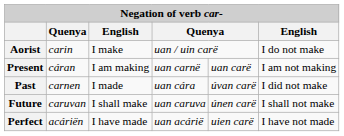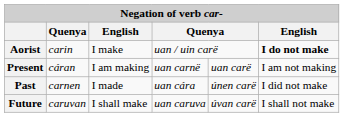 <table class="wikitable">
 <tr>
 <th colspan="6" style="background:#cfcfcf;">Negation of verb <em>car-</em></th>
 </tr>
 <tr>
 <th></th>
 <th>Quenya</th>
 <th>English</th>
 <th colspan=2>Quenya</th>
 <th>English</th>
 </tr>
 <tr>
 <th>Aorist</th>
 <td><em>carin</em></td>
 <td>I make</td>
 <td colspan=2><em>uan / uin carë</em></td>
-<td>I do not make</td>
+<td><strong>I do not make</strong></td>
 </tr>
 <tr>
 <th>Present</th>
 <td><em>cáran</em></td>
 <td>I am making</td>
 <td><em>uan carnë</em></td>
 <td><em>uan carë</em></td>
 <td>I am not making</td>
 </tr>
 <tr>
 <th>Past</th>
 <td><em>carnen</em></td>
 <td>I made</td>
 <td><em>uan cára</em></td>
-<td><em>úvan carë</em></td>
+<td><em>únen carë</em></td>
 <td>I did not make</td>
 </tr>
 <tr>
 <th>Future</th>
 <td><em>caruvan</em></td>
 <td>I shall make</td>
 <td><em>uan caruva</em></td>
-<td><em>únen carë</em></td>
+<td><em>úvan carë</em></td>
 <td>I shall not make</td>
 </tr>
-<tr>
-<th>Perfect</th>
-<td><em>acáriën</em></td>
-<td>I have made</td>
-<td><em>uan acárië</em></td>
-<td><em>uien carë</em></td>
-<td>I have not made</td>
-</tr>
 </table>
